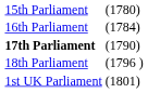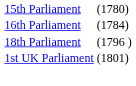 <table id=toc style="float:right">
 <tr>
 <td><a href='#'>15th Parliament</a></td>
 <td>(1780)</td>
 </tr>
 <tr>
 <td><a href='#'>16th Parliament</a></td>
 <td>(1784)</td>
-</tr>
-<tr>
-<td><strong>17th Parliament</strong></td>
-<td>(1790)</td>
 </tr>
 <tr>
 <td><a href='#'>18th Parliament</a></td>
 <td>(1796 )</td>
 </tr>
 <tr>
 <td><a href='#'>1st UK Parliament</a></td>
 <td>(1801)</td>
 </tr>
 <tr>
 </tr>
 </table>
